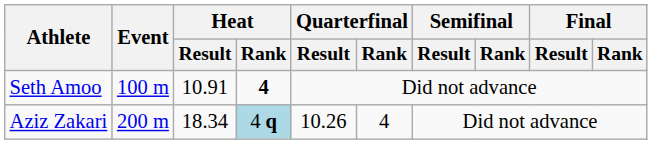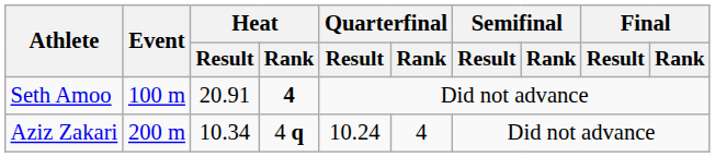 <table class=wikitable style="font-size:90%">
 <tr>
 <th rowspan="2">Athlete</th>
 <th rowspan="2">Event</th>
 <th colspan="2">Heat</th>
 <th colspan="2">Quarterfinal</th>
 <th colspan="2">Semifinal</th>
 <th colspan="2">Final</th>
 </tr>
 <tr style="font-size:95%">
 <th>Result</th>
 <th>Rank</th>
 <th>Result</th>
 <th>Rank</th>
 <th>Result</th>
 <th>Rank</th>
 <th>Result</th>
 <th>Rank</th>
 </tr>
 <tr align=center>
 <td align=left><a href='#'>Seth Amoo</a></td>
 <td align=left><a href='#'>100 m</a></td>
-<td>10.91</td>
+<td>20.91</td>
 <td><strong>4</strong></td>
 <td colspan=6>Did not advance</td>
 </tr>
 <tr align=center>
 <td align=left><a href='#'>Aziz Zakari</a></td>
 <td align=left><a href='#'>200 m</a></td>
-<td>18.34</td>
-<td style="background: lightblue;">4 <strong>q</strong></td>
-<td>10.26</td>
+<td>10.34</td>
+<td>4 <strong>q</strong></td>
+<td>10.24</td>
 <td>4</td>
 <td colspan=4>Did not advance</td>
 </tr>
 </table>
